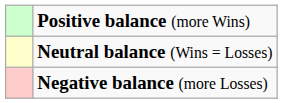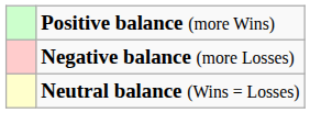 <table class = "wikitable" style = "float:right; font-size:95%">
 <tr>
 <td style = "background:#ccffcc;">    </td>
 <td><strong>Positive balance</strong> <small>(more Wins)</small></td>
 </tr>
 <tr>
+<td style = "background:#ffcccc;">    </td>
+<td><strong>Negative balance</strong> <small>(more Losses)</small></td>
+</tr>
+<tr>
 <td style= "background:#ffffcc;">    </td>
 <td><strong>Neutral balance</strong> <small>(Wins = Losses)</small></td>
 </tr>
-<tr>
-<td style = "background:#ffcccc;">    </td>
-<td><strong>Negative balance</strong> <small>(more Losses)</small></td>
-</tr>
 </table>
